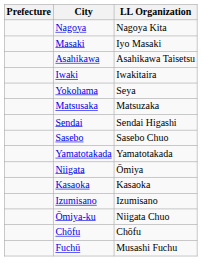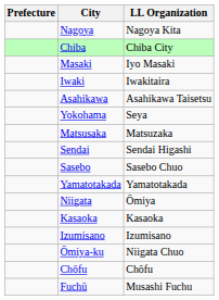 <table class="wikitable">
 <tr>
 <th>Prefecture</th>
 <th>City</th>
 <th>LL Organization</th>
 </tr>
 <tr>
 <td><strong></strong></td>
 <td><a href='#'>Nagoya</a></td>
 <td>Nagoya Kita</td>
 </tr>
+<tr style="background:#bfb;">
+<td><strong></strong></td>
+<td><a href='#'>Chiba</a></td>
+<td>Chiba City</td>
+</tr>
 <tr>
 <td><strong></strong></td>
 <td><a href='#'>Masaki</a></td>
 <td>Iyo Masaki</td>
 </tr>
 <tr>
 <td><strong></strong></td>
-<td><a href='#'>Asahikawa</a></td>
-<td>Asahikawa Taisetsu</td>
+<td><a href='#'>Iwaki</a></td>
+<td>Iwakitaira</td>
 </tr>
 <tr>
 <td><strong></strong></td>
-<td><a href='#'>Iwaki</a></td>
-<td>Iwakitaira</td>
+<td><a href='#'>Asahikawa</a></td>
+<td>Asahikawa Taisetsu</td>
 </tr>
 <tr>
 <td><strong></strong></td>
 <td><a href='#'>Yokohama</a></td>
 <td>Seya</td>
 </tr>
 <tr>
 <td><strong></strong></td>
 <td><a href='#'>Matsusaka</a></td>
 <td>Matsuzaka</td>
 </tr>
 <tr>
 <td><strong></strong></td>
 <td><a href='#'>Sendai</a></td>
 <td>Sendai Higashi</td>
 </tr>
 <tr>
 <td><strong></strong></td>
 <td><a href='#'>Sasebo</a></td>
 <td>Sasebo Chuo</td>
 </tr>
 <tr>
 <td><strong></strong></td>
 <td><a href='#'>Yamatotakada</a></td>
 <td>Yamatotakada</td>
 </tr>
 <tr>
 <td><strong></strong></td>
 <td><a href='#'>Niigata</a></td>
 <td>Ōmiya</td>
 </tr>
 <tr>
 <td><strong></strong></td>
 <td><a href='#'>Kasaoka</a></td>
 <td>Kasaoka</td>
 </tr>
 <tr>
 <td><strong></strong></td>
 <td><a href='#'>Izumisano</a></td>
 <td>Izumisano</td>
 </tr>
 <tr>
 <td><strong></strong></td>
 <td><a href='#'>Ōmiya-ku</a></td>
 <td>Niigata Chuo</td>
 </tr>
 <tr>
 <td><strong></strong></td>
 <td><a href='#'>Chōfu</a></td>
 <td>Chōfu</td>
 </tr>
 <tr>
 <td><strong></strong></td>
 <td><a href='#'>Fuchū</a></td>
 <td>Musashi Fuchu</td>
 </tr>
 </table>
